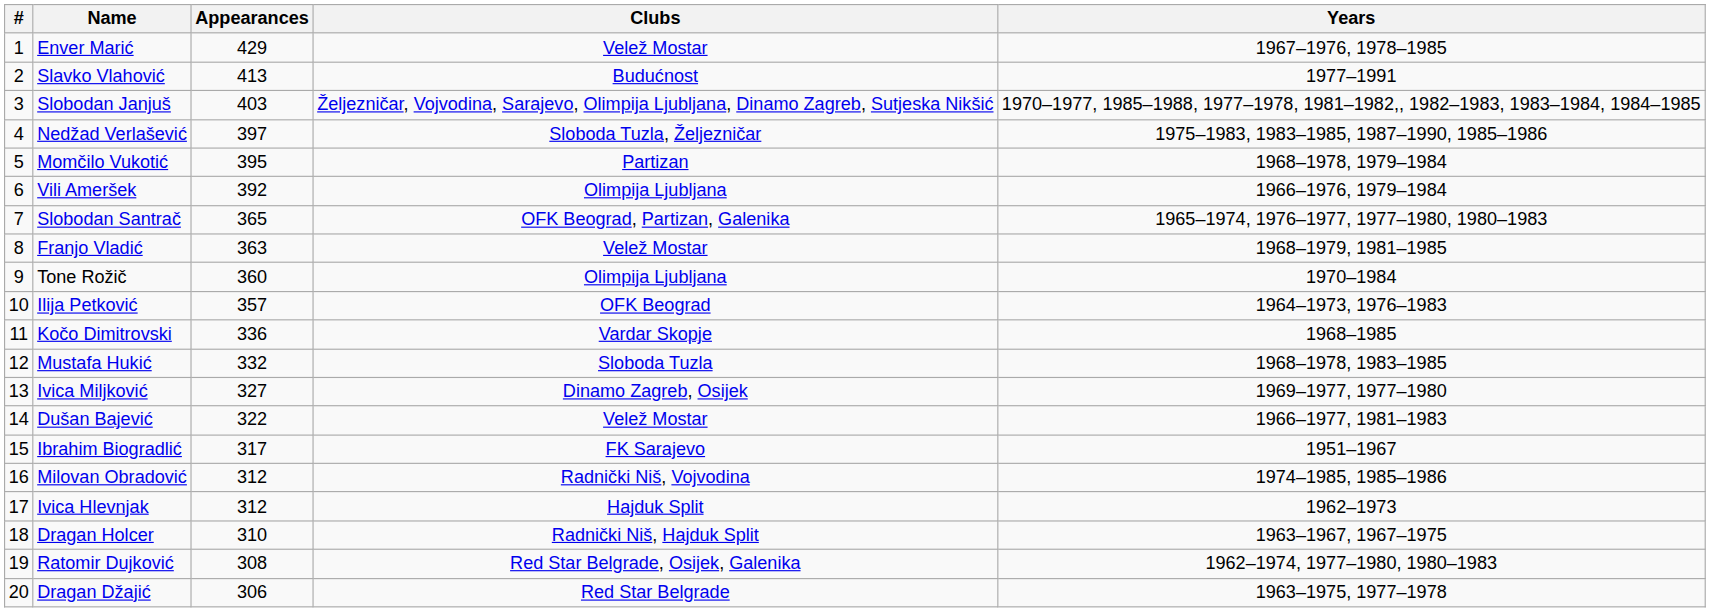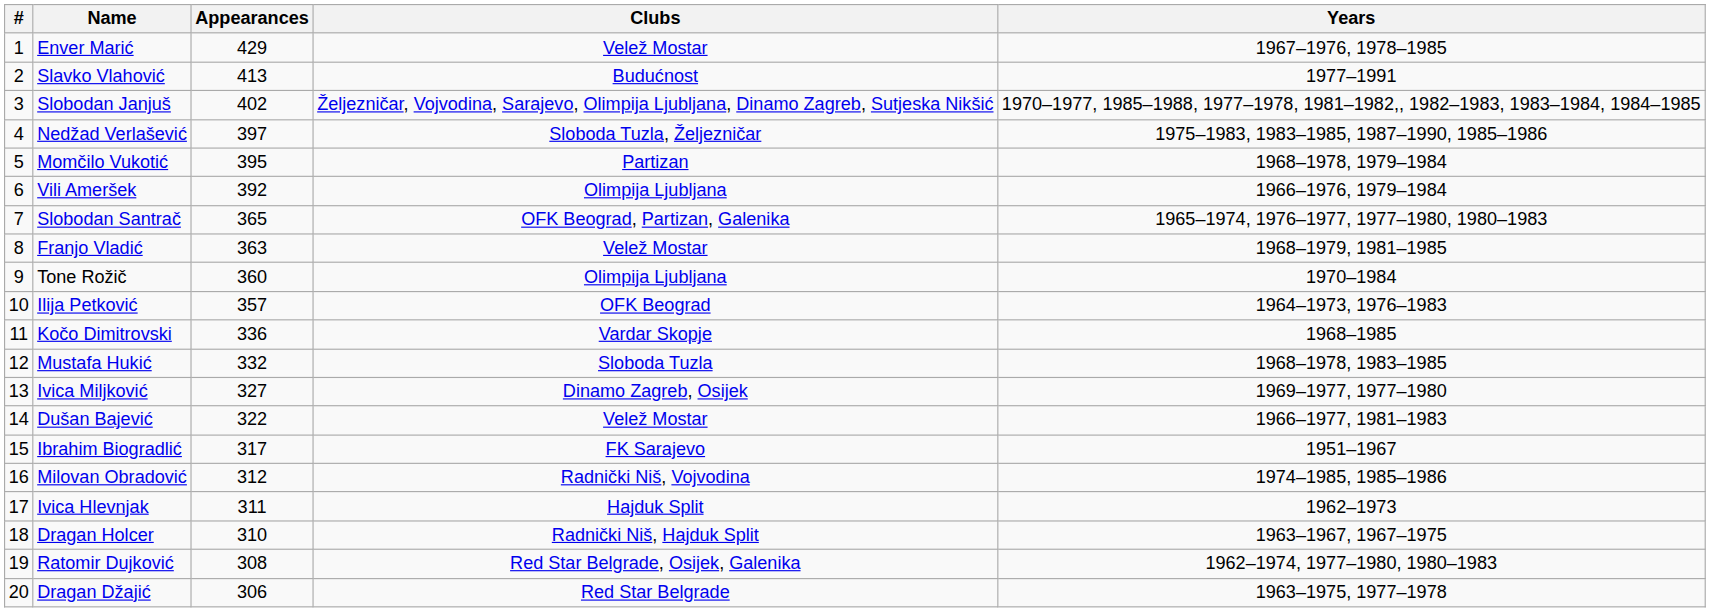 <table class="wikitable sortable" style="text-align:center">
 <tr>
 <th>#</th>
 <th>Name</th>
 <th>Appearances</th>
 <th class="unsortable">Clubs</th>
 <th class="unsortable">Years</th>
 </tr>
 <tr>
 <td>1</td>
 <td align="left"><a href='#'>Enver Marić</a></td>
 <td>429</td>
 <td><a href='#'>Velež Mostar</a></td>
 <td>1967–1976, 1978–1985</td>
 </tr>
 <tr>
 <td>2</td>
 <td align="left"><a href='#'>Slavko Vlahović</a></td>
 <td>413</td>
 <td><a href='#'>Budućnost</a></td>
 <td>1977–1991</td>
 </tr>
 <tr>
 <td>3</td>
 <td align="left"><a href='#'>Slobodan Janjuš</a></td>
-<td>403</td>
+<td>402</td>
 <td><a href='#'>Željezničar</a>, <a href='#'>Vojvodina</a>, <a href='#'>Sarajevo</a>, <a href='#'>Olimpija Ljubljana</a>, <a href='#'>Dinamo Zagreb</a>, <a href='#'>Sutjeska Nikšić</a></td>
 <td>1970–1977, 1985–1988, 1977–1978, 1981–1982,, 1982–1983, 1983–1984, 1984–1985</td>
 </tr>
 <tr>
 <td>4</td>
 <td align="left"><a href='#'>Nedžad Verlašević</a></td>
 <td>397</td>
 <td><a href='#'>Sloboda Tuzla</a>, <a href='#'>Željezničar</a></td>
 <td>1975–1983, 1983–1985, 1987–1990, 1985–1986</td>
 </tr>
 <tr>
 <td>5</td>
 <td align="left"><a href='#'>Momčilo Vukotić</a></td>
 <td>395</td>
 <td><a href='#'>Partizan</a></td>
 <td>1968–1978, 1979–1984</td>
 </tr>
 <tr>
 <td>6</td>
 <td align="left"><a href='#'>Vili Ameršek</a></td>
 <td>392</td>
 <td><a href='#'>Olimpija Ljubljana</a></td>
 <td>1966–1976, 1979–1984</td>
 </tr>
 <tr>
 <td>7</td>
 <td align="left"><a href='#'>Slobodan Santrač</a></td>
 <td>365</td>
 <td><a href='#'>OFK Beograd</a>, <a href='#'>Partizan</a>, <a href='#'>Galenika</a></td>
 <td>1965–1974, 1976–1977, 1977–1980, 1980–1983</td>
 </tr>
 <tr>
 <td>8</td>
 <td align="left"><a href='#'>Franjo Vladić</a></td>
 <td>363</td>
 <td><a href='#'>Velež Mostar</a></td>
 <td>1968–1979, 1981–1985</td>
 </tr>
 <tr>
 <td>9</td>
 <td align="left">Tone Rožič</td>
 <td>360</td>
 <td><a href='#'>Olimpija Ljubljana</a></td>
 <td>1970–1984</td>
 </tr>
 <tr>
 <td>10</td>
 <td align="left"><a href='#'>Ilija Petković</a></td>
 <td>357</td>
 <td><a href='#'>OFK Beograd</a></td>
 <td>1964–1973, 1976–1983</td>
 </tr>
 <tr>
 <td>11</td>
 <td align="left"><a href='#'>Kočo Dimitrovski</a></td>
 <td>336</td>
 <td><a href='#'>Vardar Skopje</a></td>
 <td>1968–1985</td>
 </tr>
 <tr>
 <td>12</td>
 <td align="left"><a href='#'>Mustafa Hukić</a></td>
 <td>332</td>
 <td><a href='#'>Sloboda Tuzla</a></td>
 <td>1968–1978, 1983–1985</td>
 </tr>
 <tr>
 <td>13</td>
 <td align="left"><a href='#'>Ivica Miljković</a></td>
 <td>327</td>
 <td><a href='#'>Dinamo Zagreb</a>, <a href='#'>Osijek</a></td>
 <td>1969–1977, 1977–1980</td>
 </tr>
 <tr>
 <td>14</td>
 <td align="left"><a href='#'>Dušan Bajević</a></td>
 <td>322</td>
 <td><a href='#'>Velež Mostar</a></td>
 <td>1966–1977, 1981–1983</td>
 </tr>
 <tr>
 <td>15</td>
 <td align="left"><a href='#'>Ibrahim Biogradlić</a></td>
 <td>317</td>
 <td><a href='#'>FK Sarajevo</a></td>
 <td>1951–1967</td>
 </tr>
 <tr>
 <td>16</td>
 <td align="left"><a href='#'>Milovan Obradović</a></td>
 <td>312</td>
 <td><a href='#'>Radnički Niš</a>, <a href='#'>Vojvodina</a></td>
 <td>1974–1985, 1985–1986</td>
 </tr>
 <tr>
 <td>17</td>
 <td align="left"><a href='#'>Ivica Hlevnjak</a></td>
-<td>312</td>
+<td>311</td>
 <td><a href='#'>Hajduk Split</a></td>
 <td>1962–1973</td>
 </tr>
 <tr>
 <td>18</td>
 <td align="left"><a href='#'>Dragan Holcer</a></td>
 <td>310</td>
 <td><a href='#'>Radnički Niš</a>, <a href='#'>Hajduk Split</a></td>
 <td>1963–1967, 1967–1975</td>
 </tr>
 <tr>
 <td>19</td>
 <td align="left"><a href='#'>Ratomir Dujković</a></td>
 <td>308</td>
 <td><a href='#'>Red Star Belgrade</a>, <a href='#'>Osijek</a>, <a href='#'>Galenika</a></td>
 <td>1962–1974, 1977–1980, 1980–1983</td>
 </tr>
 <tr>
 <td>20</td>
 <td align="left"><a href='#'>Dragan Džajić</a></td>
 <td>306</td>
 <td><a href='#'>Red Star Belgrade</a></td>
 <td>1963–1975, 1977–1978</td>
 </tr>
 </table>
